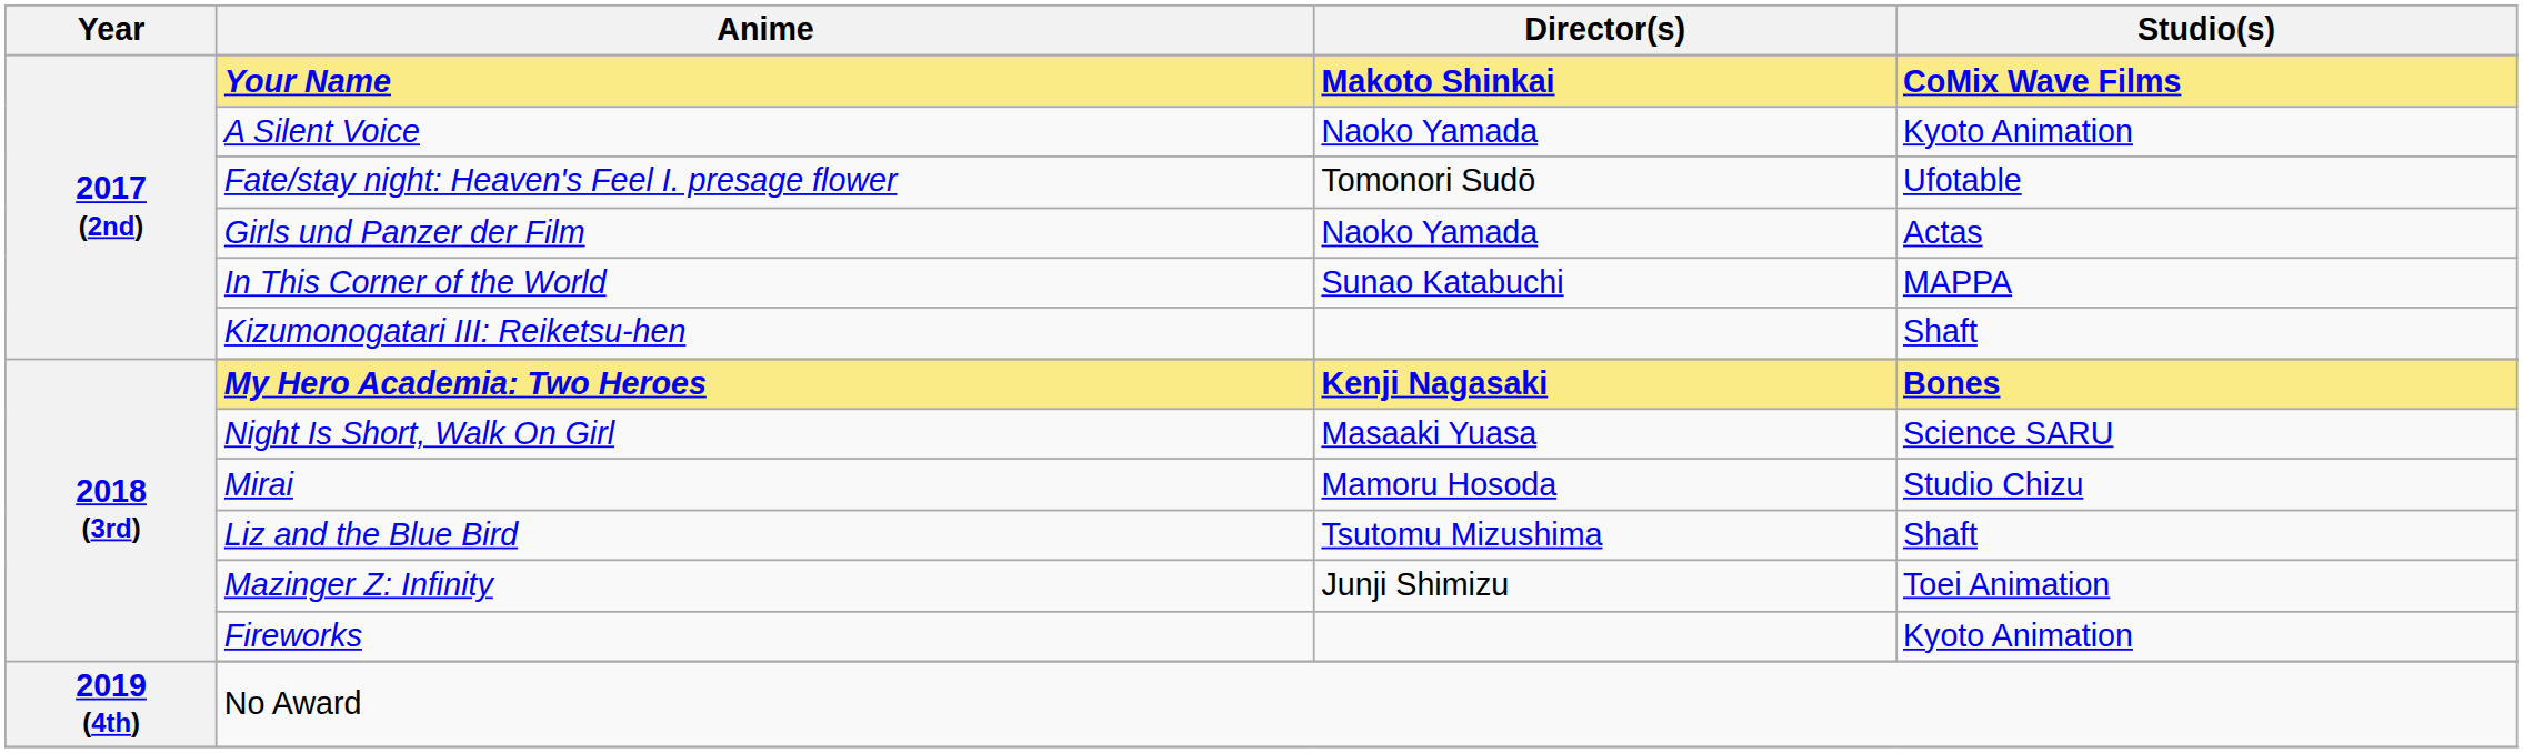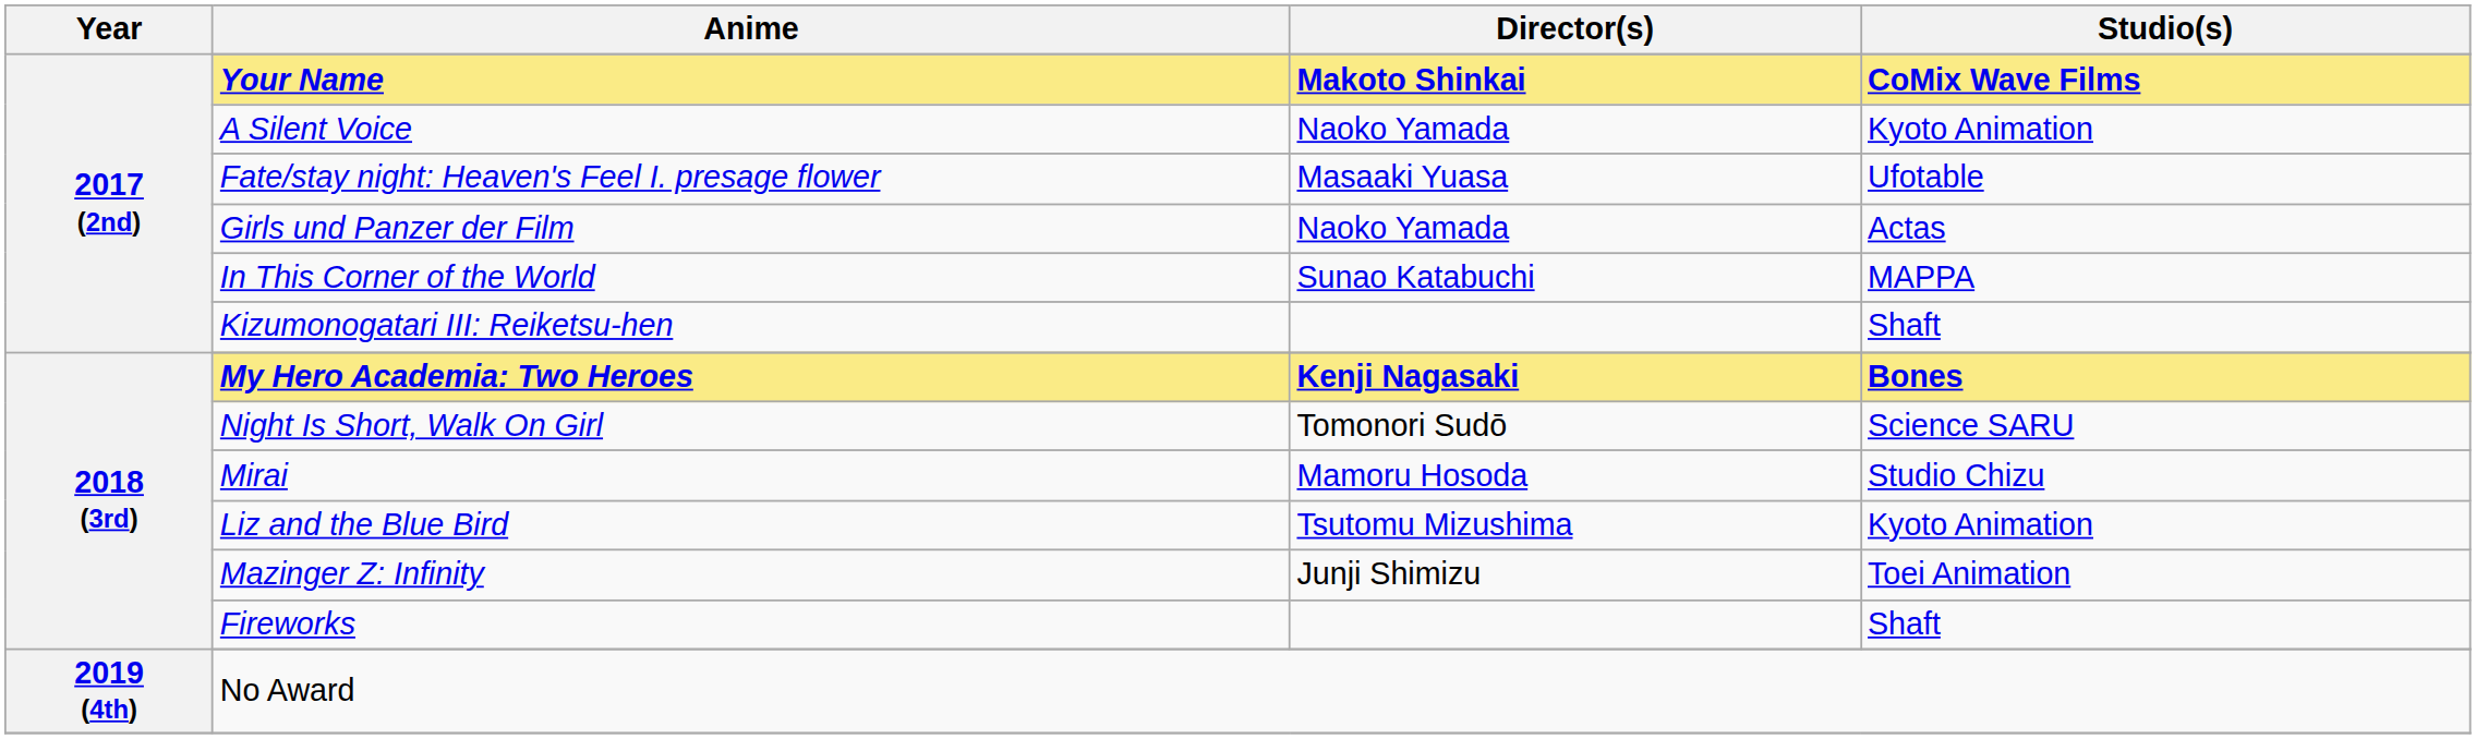 <table class="wikitable" style="width:100%;">
 <tr>
 <th style="width:8%;">Year</th>
 <th style="width:41.5%;">Anime</th>
 <th style="width:22%;">Director(s)</th>
 <th style="width:23.5%;">Studio(s)</th>
 </tr>
 <tr>
 <th rowspan="7" style="text-align:center;"><a href='#'>2017</a><br><small>(<a href='#'>2nd</a>)</small></th>
 </tr>
 <tr style="background:#FAEB86">
 <td><strong><em><a href='#'>Your Name</a></em></strong></td>
 <td><strong><a href='#'>Makoto Shinkai</a></strong></td>
 <td><strong><a href='#'>CoMix Wave Films</a></strong></td>
 </tr>
 <tr>
 <td><em><a href='#'>A Silent Voice</a></em></td>
 <td><a href='#'>Naoko Yamada</a></td>
 <td><a href='#'>Kyoto Animation</a></td>
 </tr>
 <tr>
 <td><em><a href='#'>Fate/stay night: Heaven's Feel I. presage flower</a></em></td>
-<td>Tomonori Sudō</td>
+<td><a href='#'>Masaaki Yuasa</a></td>
 <td><a href='#'>Ufotable</a></td>
 </tr>
 <tr>
 <td><em><a href='#'>Girls und Panzer der Film</a></em></td>
 <td><a href='#'>Naoko Yamada</a></td>
 <td><a href='#'>Actas</a></td>
 </tr>
 <tr>
 <td><em><a href='#'>In This Corner of the World</a></em></td>
 <td><a href='#'>Sunao Katabuchi</a></td>
 <td><a href='#'>MAPPA</a></td>
 </tr>
 <tr>
 <td><em><a href='#'>Kizumonogatari III: Reiketsu-hen</a></em></td>
 <td></td>
 <td><a href='#'>Shaft</a></td>
 </tr>
 <tr>
 <th rowspan="7" style="text-align:center;"><a href='#'>2018</a><br><small>(<a href='#'>3rd</a>)</small></th>
 </tr>
 <tr style="background:#FAEB86">
 <td><strong><em><a href='#'>My Hero Academia: Two Heroes</a></em></strong></td>
 <td><strong><a href='#'>Kenji Nagasaki</a></strong></td>
 <td><strong><a href='#'>Bones</a></strong></td>
 </tr>
 <tr>
 <td><em><a href='#'>Night Is Short, Walk On Girl</a></em></td>
-<td><a href='#'>Masaaki Yuasa</a></td>
+<td>Tomonori Sudō</td>
 <td><a href='#'>Science SARU</a></td>
 </tr>
 <tr>
 <td><em><a href='#'>Mirai</a></em></td>
 <td><a href='#'>Mamoru Hosoda</a></td>
 <td><a href='#'>Studio Chizu</a></td>
 </tr>
 <tr>
 <td><em><a href='#'>Liz and the Blue Bird</a></em></td>
 <td><a href='#'>Tsutomu Mizushima</a></td>
-<td><a href='#'>Shaft</a></td>
+<td><a href='#'>Kyoto Animation</a></td>
 </tr>
 <tr>
 <td><em><a href='#'>Mazinger Z: Infinity</a></em></td>
 <td>Junji Shimizu</td>
 <td><a href='#'>Toei Animation</a></td>
 </tr>
 <tr>
 <td><em><a href='#'>Fireworks</a></em></td>
 <td></td>
-<td><a href='#'>Kyoto Animation</a></td>
+<td><a href='#'>Shaft</a></td>
 </tr>
 <tr>
 <th rowspan="2" style="text-align:center;"><a href='#'>2019</a><br><small>(<a href='#'>4th</a>)</small></th>
 </tr>
 <tr>
 <td colspan="3">No Award</td>
 </tr>
 <tr>
 </tr>
 </table>
